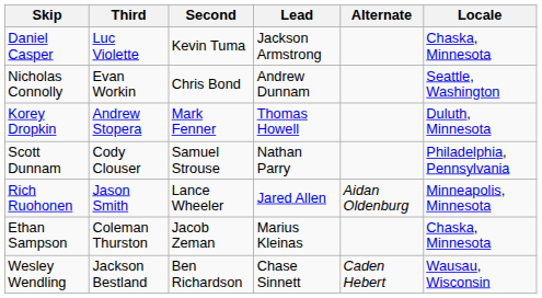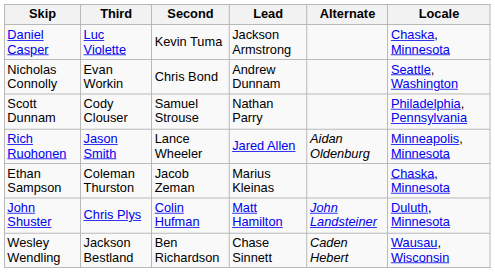 <table class="wikitable">
 <tr>
 <th scope="col">Skip</th>
 <th scope="col">Third</th>
 <th scope="col">Second</th>
 <th scope="col">Lead</th>
 <th scope="col">Alternate</th>
 <th scope="col">Locale</th>
 </tr>
 <tr>
 <td><a href='#'>Daniel Casper</a></td>
 <td><a href='#'>Luc Violette</a></td>
 <td>Kevin Tuma</td>
 <td>Jackson Armstrong</td>
 <td></td>
 <td> <a href='#'>Chaska</a>, <a href='#'>Minnesota</a></td>
 </tr>
 <tr>
 <td>Nicholas Connolly</td>
 <td>Evan Workin</td>
 <td>Chris Bond</td>
 <td>Andrew Dunnam</td>
 <td></td>
 <td> <a href='#'>Seattle</a>, <a href='#'>Washington</a></td>
 </tr>
 <tr>
-<td><a href='#'>Korey Dropkin</a></td>
-<td><a href='#'>Andrew Stopera</a></td>
-<td><a href='#'>Mark Fenner</a></td>
-<td><a href='#'>Thomas Howell</a></td>
-<td></td>
-<td> <a href='#'>Duluth</a>, <a href='#'>Minnesota</a></td>
-</tr>
-<tr>
 <td>Scott Dunnam</td>
 <td>Cody Clouser</td>
 <td>Samuel Strouse</td>
 <td>Nathan Parry</td>
 <td></td>
 <td> <a href='#'>Philadelphia</a>, <a href='#'>Pennsylvania</a></td>
 </tr>
 <tr>
 <td><a href='#'>Rich Ruohonen</a></td>
 <td><a href='#'>Jason Smith</a></td>
 <td>Lance Wheeler</td>
 <td><a href='#'>Jared Allen</a></td>
 <td><em>Aidan Oldenburg</em></td>
 <td> <a href='#'>Minneapolis</a>, <a href='#'>Minnesota</a></td>
 </tr>
 <tr>
 <td>Ethan Sampson</td>
 <td>Coleman Thurston</td>
 <td>Jacob Zeman</td>
 <td>Marius Kleinas</td>
 <td></td>
 <td> <a href='#'>Chaska</a>, <a href='#'>Minnesota</a></td>
 </tr>
 <tr>
+<td><a href='#'>John Shuster</a></td>
+<td><a href='#'>Chris Plys</a></td>
+<td><a href='#'>Colin Hufman</a></td>
+<td><a href='#'>Matt Hamilton</a></td>
+<td><em><a href='#'>John Landsteiner</a></em></td>
+<td> <a href='#'>Duluth</a>, <a href='#'>Minnesota</a></td>
+</tr>
+<tr>
 <td>Wesley Wendling</td>
 <td>Jackson Bestland</td>
 <td>Ben Richardson</td>
 <td>Chase Sinnett</td>
 <td><em>Caden Hebert</em></td>
 <td> <a href='#'>Wausau</a>, <a href='#'>Wisconsin</a></td>
 </tr>
 </table>
